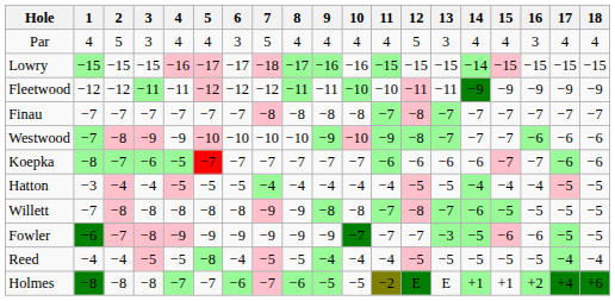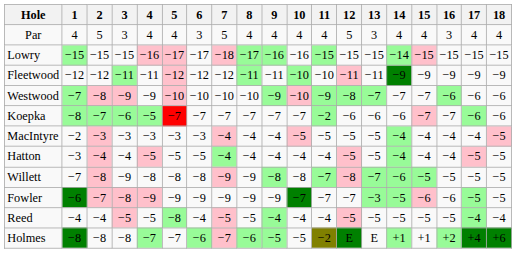 <table class="wikitable" style="text-align:center; font-size:95%">
 <tr>
 <th>Hole</th>
 <th>1</th>
 <th>2</th>
 <th>3</th>
 <th>4</th>
 <th>5</th>
 <th>6</th>
 <th>7</th>
 <th>8</th>
 <th>9</th>
 <th>10</th>
 <th>11</th>
 <th>12</th>
 <th>13</th>
 <th>14</th>
 <th>15</th>
 <th>16</th>
 <th>17</th>
 <th>18</th>
 </tr>
 <tr>
 <td>Par</td>
 <td>4</td>
 <td>5</td>
 <td>3</td>
 <td>4</td>
 <td>4</td>
 <td>3</td>
 <td>5</td>
 <td>4</td>
 <td>4</td>
 <td>4</td>
 <td>4</td>
 <td>5</td>
 <td>3</td>
 <td>4</td>
 <td>4</td>
 <td>3</td>
 <td>4</td>
 <td>4</td>
 </tr>
 <tr>
 <td align=left> Lowry</td>
 <td style="background: PaleGreen;">−15</td>
 <td>−15</td>
 <td>−15</td>
 <td style="background: Pink;">−16</td>
 <td style="background: Pink;">−17</td>
 <td>−17</td>
 <td style="background: Pink;">−18</td>
 <td style="background: PaleGreen;">−17</td>
 <td style="background: PaleGreen;">−16</td>
 <td>−16</td>
 <td style="background: PaleGreen;">−15</td>
 <td>−15</td>
 <td>−15</td>
 <td style="background: PaleGreen;">−14</td>
 <td style="background: Pink;">−15</td>
 <td>−15</td>
 <td>−15</td>
 <td>−15</td>
 </tr>
 <tr>
 <td align=left> Fleetwood</td>
 <td>−12</td>
 <td>−12</td>
 <td style="background: PaleGreen;">−11</td>
 <td>−11</td>
 <td style="background: Pink;">−12</td>
 <td>−12</td>
 <td>−12</td>
 <td style="background: PaleGreen;">−11</td>
 <td>−11</td>
 <td style="background: PaleGreen;">−10</td>
 <td>−10</td>
 <td style="background: Pink;">−11</td>
 <td>−11</td>
 <td style="background: Green;">−9</td>
 <td>−9</td>
 <td>−9</td>
 <td>−9</td>
 <td>−9</td>
 </tr>
 <tr>
-<td align=left> Finau</td>
-<td>−7</td>
-<td>−7</td>
-<td>−7</td>
-<td>−7</td>
-<td>−7</td>
-<td>−7</td>
-<td style="background: Pink;">−8</td>
-<td>−8</td>
-<td>−8</td>
-<td>−8</td>
-<td style="background: PaleGreen;">−7</td>
-<td style="background: Pink;">−8</td>
-<td style="background: PaleGreen;">−7</td>
-<td>−7</td>
-<td>−7</td>
-<td>−7</td>
-<td>−7</td>
-<td>−7</td>
-</tr>
-<tr>
 <td align=left> Westwood</td>
 <td style="background: PaleGreen;">−7</td>
 <td style="background: Pink;">−8</td>
 <td style="background: Pink;">−9</td>
 <td>−9</td>
 <td style="background: Pink;">−10</td>
 <td>−10</td>
 <td>−10</td>
 <td>−10</td>
 <td style="background: PaleGreen;">−9</td>
 <td style="background: Pink;">−10</td>
 <td style="background: PaleGreen;">−9</td>
 <td style="background: PaleGreen;">−8</td>
 <td style="background: PaleGreen;">−7</td>
 <td>−7</td>
 <td>−7</td>
 <td style="background: PaleGreen;">−6</td>
 <td>−6</td>
 <td>−6</td>
 </tr>
 <tr>
 <td align=left> Koepka</td>
 <td style="background: PaleGreen;">−8</td>
 <td style="background: PaleGreen;">−7</td>
 <td style="background: PaleGreen;">−6</td>
 <td style="background: PaleGreen;">−5</td>
 <td style="background: Red;">−7</td>
 <td>−7</td>
 <td>−7</td>
 <td>−7</td>
 <td>−7</td>
 <td>−7</td>
-<td style="background: PaleGreen;">−6</td>
+<td style="background: PaleGreen;">−2</td>
 <td>−6</td>
 <td>−6</td>
 <td>−6</td>
 <td style="background: Pink;">−7</td>
 <td>−7</td>
 <td style="background: PaleGreen;">−6</td>
 <td>−6</td>
+</tr>
+<tr>
+<td align=left> MacIntyre</td>
+<td>−2</td>
+<td style="background: Pink;">−3</td>
+<td>−3</td>
+<td>−3</td>
+<td>−3</td>
+<td>−3</td>
+<td style="background: Pink;">−4</td>
+<td>−4</td>
+<td>−4</td>
+<td style="background: Pink;">−5</td>
+<td>−5</td>
+<td>−5</td>
+<td>−5</td>
+<td style="background: PaleGreen;">−4</td>
+<td>−4</td>
+<td>−4</td>
+<td>−4</td>
+<td style="background: Pink;">−5</td>
 </tr>
 <tr>
 <td align=left> Hatton</td>
 <td>−3</td>
 <td style="background: Pink;">−4</td>
 <td>−4</td>
 <td style="background: Pink;">−5</td>
 <td>−5</td>
 <td>−5</td>
 <td style="background: PaleGreen;">−4</td>
 <td>−4</td>
 <td>−4</td>
 <td>−4</td>
 <td>−4</td>
 <td style="background: Pink;">−5</td>
 <td>−5</td>
 <td style="background: PaleGreen;">−4</td>
 <td>−4</td>
 <td>−4</td>
 <td style="background: Pink;">−5</td>
 <td>−5</td>
 </tr>
 <tr>
 <td align=left> Willett</td>
 <td>−7</td>
 <td style="background: Pink;">−8</td>
-<td>−8</td>
+<td>−9</td>
 <td>−8</td>
 <td>−8</td>
 <td>−8</td>
 <td style="background: Pink;">−9</td>
 <td>−9</td>
 <td style="background: PaleGreen;">−8</td>
 <td>−8</td>
 <td style="background: PaleGreen;">−7</td>
 <td style="background: Pink;">−8</td>
 <td style="background: PaleGreen;">−7</td>
 <td style="background: PaleGreen;">−6</td>
 <td style="background: PaleGreen;">−5</td>
 <td>−5</td>
 <td>−5</td>
 <td>−5</td>
 </tr>
 <tr>
 <td align=left> Fowler</td>
 <td style="background: Green;">−6</td>
 <td style="background: Pink;">−7</td>
 <td style="background: Pink;">−8</td>
 <td style="background: Pink;">−9</td>
 <td>−9</td>
 <td>−9</td>
 <td>−9</td>
 <td>−9</td>
 <td>−9</td>
 <td style="background: Green;">−7</td>
 <td>−7</td>
 <td>−7</td>
 <td style="background: PaleGreen;">−3</td>
 <td style="background: PaleGreen;">−5</td>
 <td style="background: Pink;">−6</td>
 <td>−6</td>
 <td style="background: PaleGreen;">−5</td>
 <td>−5</td>
 </tr>
 <tr>
 <td align=left> Reed</td>
 <td>−4</td>
 <td>−4</td>
 <td style="background: Pink;">−5</td>
 <td>−5</td>
 <td style="background: PaleGreen;">−8</td>
 <td>−4</td>
 <td style="background: Pink;">−5</td>
 <td>−5</td>
 <td style="background: PaleGreen;">−4</td>
 <td>−4</td>
 <td>−4</td>
 <td style="background: Pink;">−5</td>
 <td>−5</td>
 <td>−5</td>
 <td>−5</td>
 <td>−5</td>
 <td style="background: PaleGreen;">−4</td>
 <td>−4</td>
 </tr>
 <tr>
 <td align=left> Holmes</td>
 <td style="background: Green;">−8</td>
 <td>−8</td>
 <td>−8</td>
 <td style="background: PaleGreen;">−7</td>
 <td>−7</td>
 <td style="background: PaleGreen;">−6</td>
 <td style="background: Pink;">−7</td>
 <td style="background: PaleGreen;">−6</td>
 <td style="background: PaleGreen;">−5</td>
 <td>−5</td>
 <td style="background: Olive;">−2</td>
 <td style="background: Green;">E</td>
 <td>E</td>
 <td style="background: PaleGreen;">+1</td>
 <td>+1</td>
 <td style="background: PaleGreen;">+2</td>
 <td style="background: Green;">+4</td>
 <td style="background: Green;">+6</td>
 </tr>
 </table>
